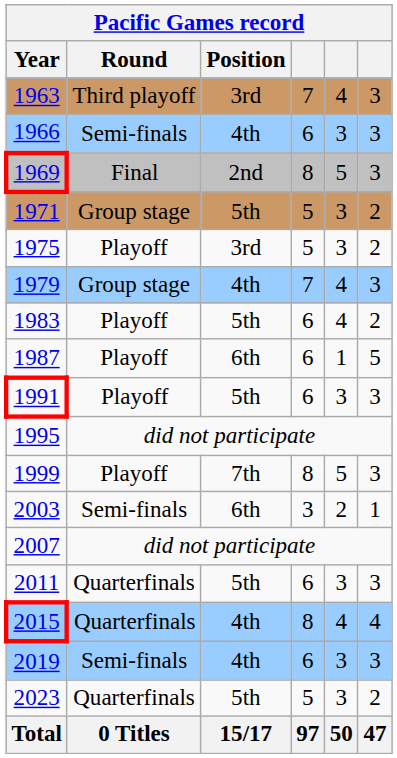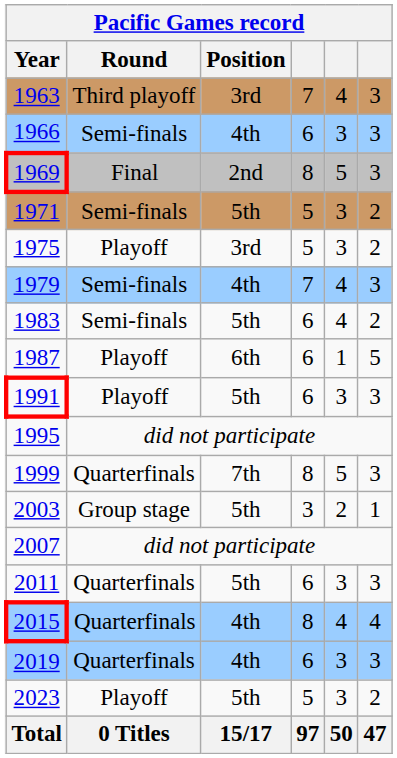 <table class="wikitable" style="text-align: center;">
 <tr>
 <th colspan=10><a href='#'>Pacific Games record</a></th>
 </tr>
 <tr>
 <th>Year</th>
 <th>Round</th>
 <th>Position</th>
 <th></th>
 <th></th>
 <th></th>
 </tr>
 <tr style="background:#c96;">
 <td> <a href='#'>1963</a></td>
 <td>Third playoff</td>
 <td>3rd</td>
 <td>7</td>
 <td>4</td>
 <td>3</td>
 </tr>
 <tr style="background:#9acdff;">
 <td> <a href='#'>1966</a></td>
 <td>Semi-finals</td>
 <td>4th</td>
 <td>6</td>
 <td>3</td>
 <td>3</td>
 </tr>
 <tr style="background:silver;">
 <td style="border: 3px solid red"> <a href='#'>1969</a></td>
 <td>Final</td>
 <td>2nd</td>
 <td>8</td>
 <td>5</td>
 <td>3</td>
 </tr>
 <tr style="background:#c96;">
 <td> <a href='#'>1971</a></td>
-<td>Group stage</td>
+<td>Semi-finals</td>
 <td>5th</td>
 <td>5</td>
 <td>3</td>
 <td>2</td>
 </tr>
 <tr>
 <td> <a href='#'>1975</a></td>
 <td>Playoff</td>
 <td>3rd</td>
 <td>5</td>
 <td>3</td>
 <td>2</td>
 </tr>
 <tr style="background:#9acdff;">
 <td> <a href='#'>1979</a></td>
-<td>Group stage</td>
+<td>Semi-finals</td>
 <td>4th</td>
 <td>7</td>
 <td>4</td>
 <td>3</td>
 </tr>
 <tr>
 <td> <a href='#'>1983</a></td>
-<td>Playoff</td>
+<td>Semi-finals</td>
 <td>5th</td>
 <td>6</td>
 <td>4</td>
 <td>2</td>
 </tr>
 <tr>
 <td> <a href='#'>1987</a></td>
 <td>Playoff</td>
 <td>6th</td>
 <td>6</td>
 <td>1</td>
 <td>5</td>
 </tr>
 <tr>
 <td style="border: 3px solid red"> <a href='#'>1991</a></td>
 <td>Playoff</td>
 <td>5th</td>
 <td>6</td>
 <td>3</td>
 <td>3</td>
 </tr>
 <tr>
 <td> <a href='#'>1995</a></td>
 <td colspan="6"><em>did not participate</em></td>
 </tr>
 <tr>
 <td> <a href='#'>1999</a></td>
-<td>Playoff</td>
+<td>Quarterfinals</td>
 <td>7th</td>
 <td>8</td>
 <td>5</td>
 <td>3</td>
 </tr>
 <tr>
 <td> <a href='#'>2003</a></td>
-<td>Semi-finals</td>
-<td>6th</td>
+<td>Group stage</td>
+<td>5th</td>
 <td>3</td>
 <td>2</td>
 <td>1</td>
 </tr>
 <tr>
 <td> <a href='#'>2007</a></td>
 <td colspan="6"><em>did not participate</em></td>
 </tr>
 <tr>
 <td> <a href='#'>2011</a></td>
 <td>Quarterfinals</td>
 <td>5th</td>
 <td>6</td>
 <td>3</td>
 <td>3</td>
 </tr>
 <tr style="background:#9acdff;">
 <td style="border: 3px solid red"> <a href='#'>2015</a></td>
 <td>Quarterfinals</td>
 <td>4th</td>
 <td>8</td>
 <td>4</td>
 <td>4</td>
 </tr>
 <tr style="background:#9acdff;">
 <td> <a href='#'>2019</a></td>
-<td>Semi-finals</td>
+<td>Quarterfinals</td>
 <td>4th</td>
 <td>6</td>
 <td>3</td>
 <td>3</td>
 </tr>
 <tr>
 <td> <a href='#'>2023</a></td>
-<td>Quarterfinals</td>
+<td>Playoff</td>
 <td>5th</td>
 <td>5</td>
 <td>3</td>
 <td>2</td>
 </tr>
 <tr>
 <th>Total</th>
 <th>0 Titles</th>
 <th>15/17</th>
 <th>97</th>
 <th>50</th>
 <th>47</th>
 </tr>
 </table>
